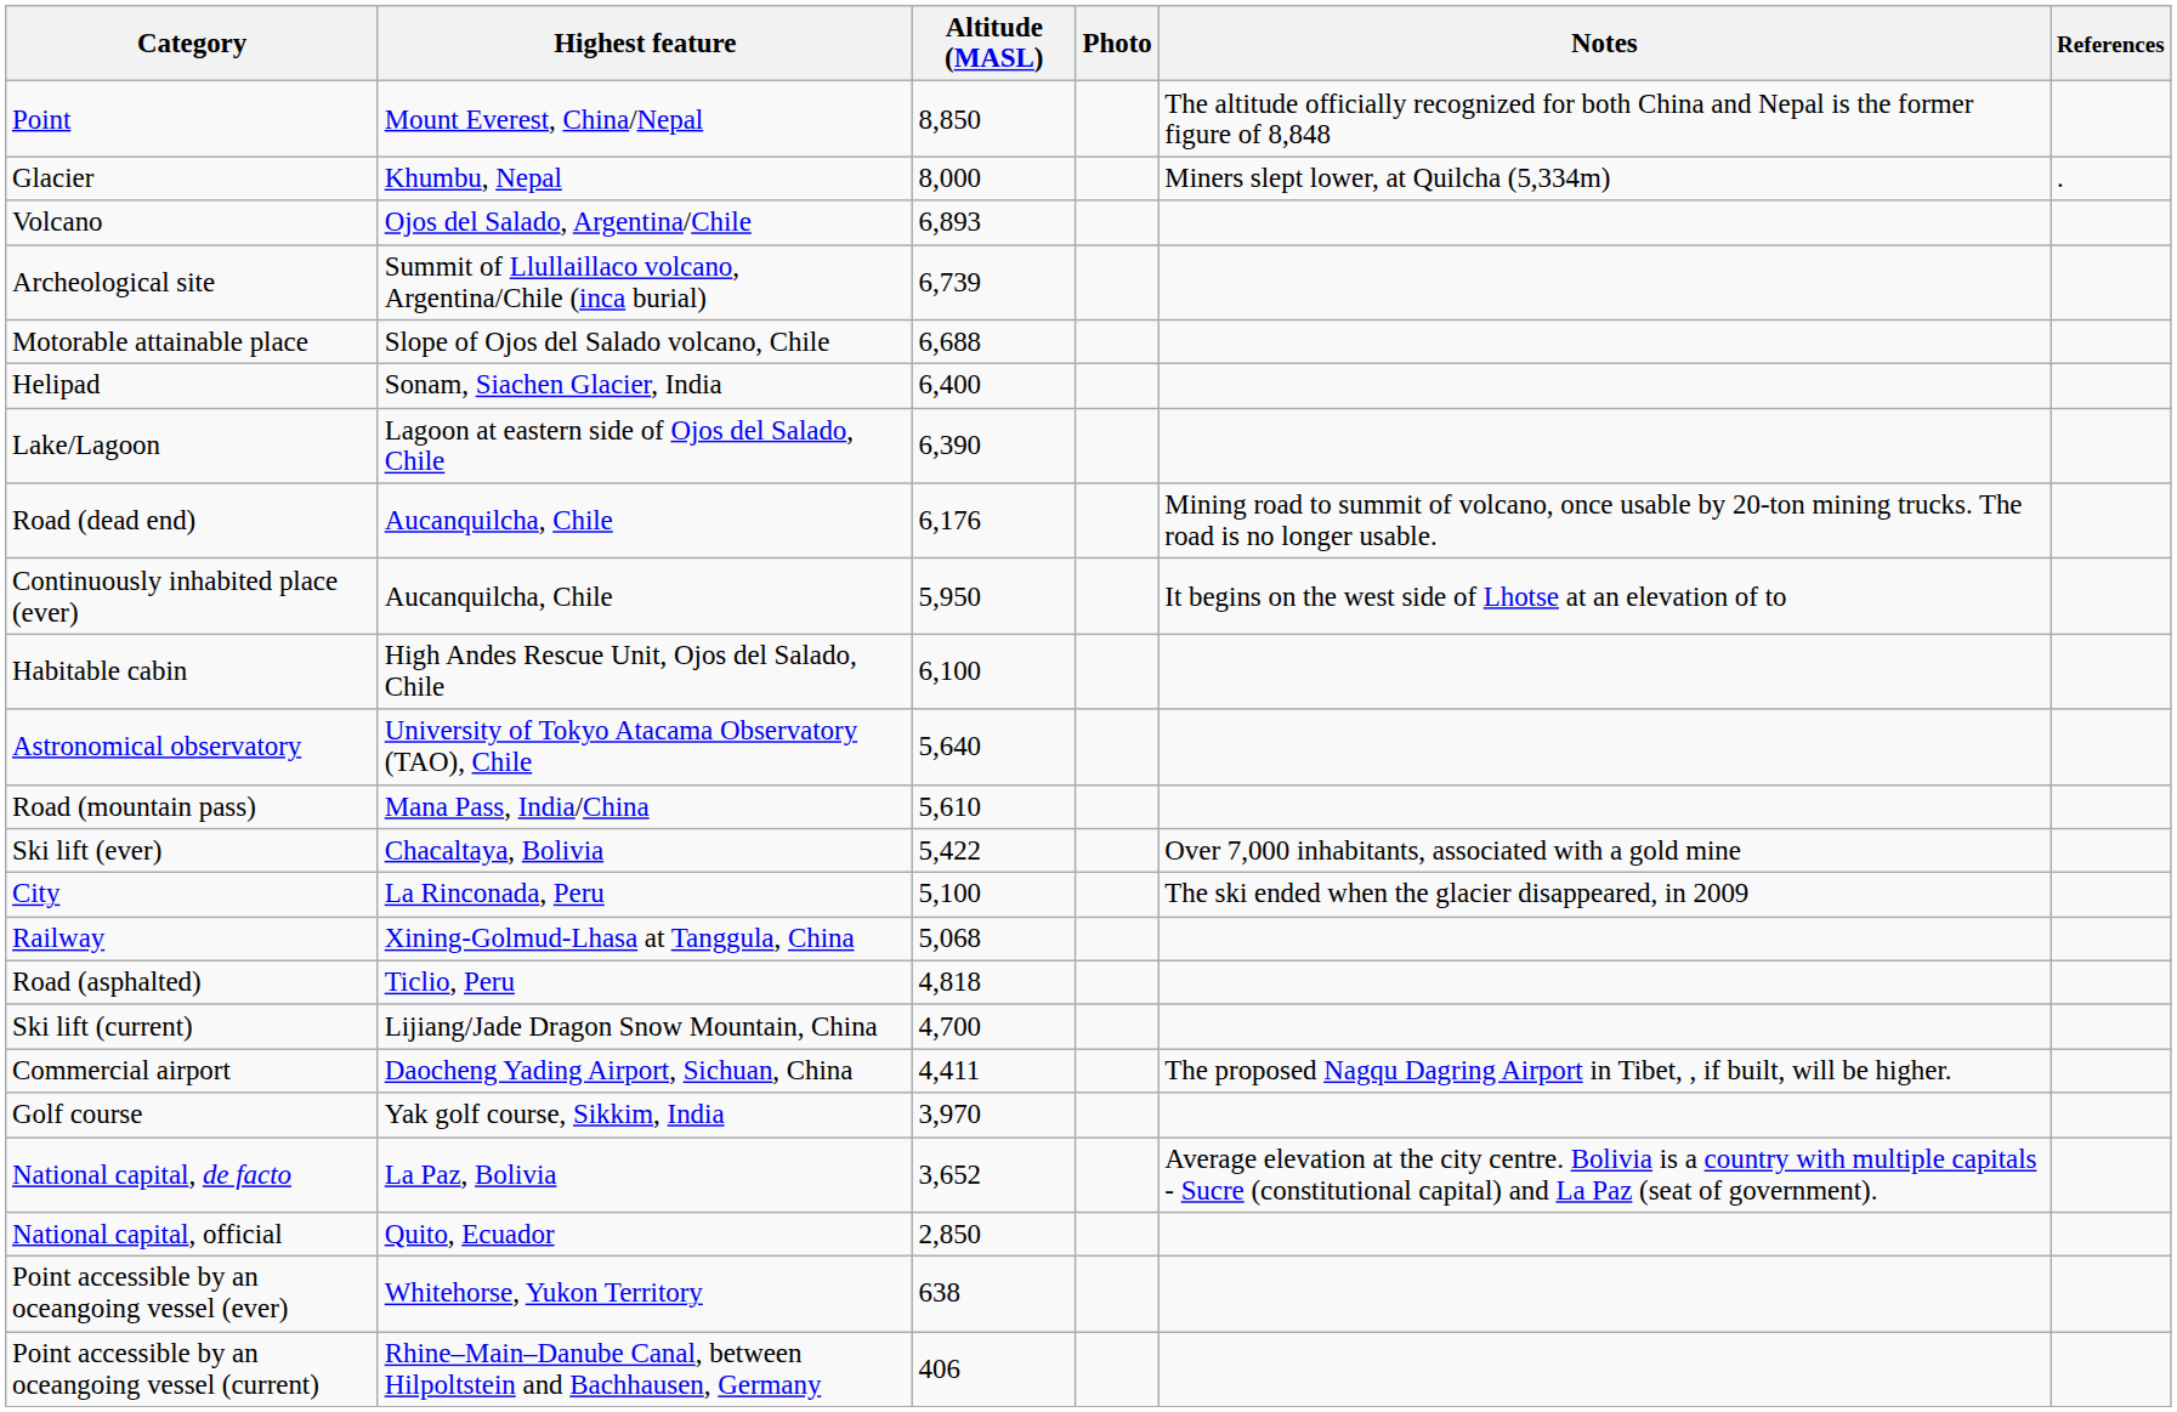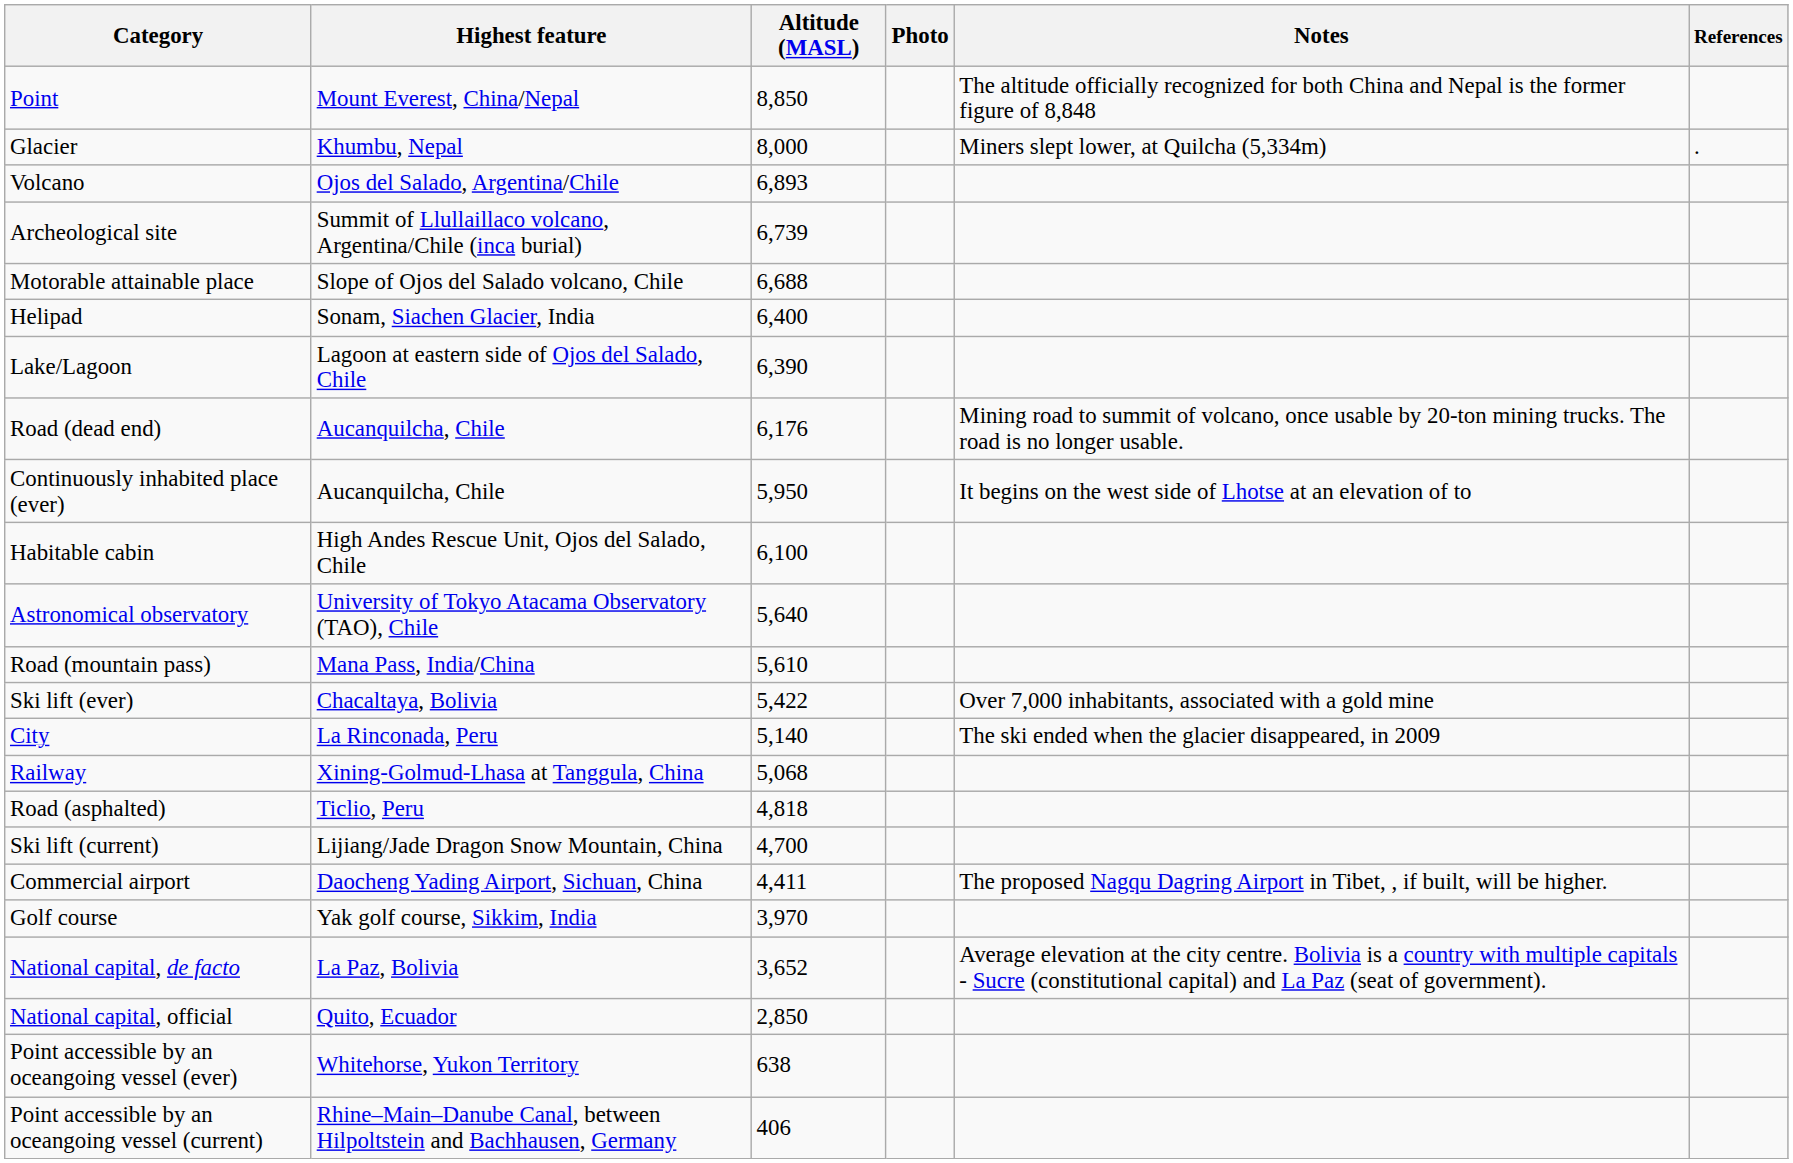 <table class="wikitable sortable">
 <tr>
 <th>Category</th>
 <th>Highest feature</th>
 <th>Altitude (<a href='#'>MASL</a>)</th>
 <th>Photo</th>
 <th>Notes</th>
 <th><small>References</small></th>
 </tr>
 <tr>
 <td><a href='#'>Point</a></td>
 <td><a href='#'>Mount Everest</a>, <a href='#'>China</a>/<a href='#'>Nepal</a></td>
 <td>8,850</td>
 <td></td>
 <td>The altitude officially recognized for both China and Nepal is the former figure of 8,848 </td>
 <td></td>
 </tr>
 <tr>
 <td>Glacier</td>
 <td><a href='#'>Khumbu</a>, <a href='#'>Nepal</a></td>
 <td>8,000</td>
 <td></td>
 <td>Miners slept lower, at Quilcha (5,334m)</td>
 <td>.</td>
 </tr>
 <tr>
 <td>Volcano</td>
 <td><a href='#'>Ojos del Salado</a>, <a href='#'>Argentina</a>/<a href='#'>Chile</a></td>
 <td>6,893</td>
 <td></td>
 <td></td>
 <td></td>
 </tr>
 <tr>
 <td>Archeological site</td>
 <td>Summit of <a href='#'>Llullaillaco volcano</a>, Argentina/Chile (<a href='#'>inca</a> burial)</td>
 <td>6,739</td>
 <td></td>
 <td></td>
 <td></td>
 </tr>
 <tr>
 <td>Motorable attainable place</td>
 <td>Slope of Ojos del Salado volcano, Chile</td>
 <td>6,688</td>
 <td></td>
 <td></td>
 <td></td>
 </tr>
 <tr>
 <td>Helipad</td>
 <td>Sonam, <a href='#'>Siachen Glacier</a>, India</td>
 <td>6,400</td>
 <td></td>
 <td></td>
 <td></td>
 </tr>
 <tr>
 <td>Lake/Lagoon</td>
 <td>Lagoon at eastern side of <a href='#'>Ojos del Salado</a>, <a href='#'>Chile</a></td>
 <td>6,390</td>
 <td></td>
 <td></td>
 <td></td>
 </tr>
 <tr>
 <td>Road (dead end)</td>
 <td><a href='#'>Aucanquilcha</a>, <a href='#'>Chile</a></td>
 <td>6,176</td>
 <td></td>
 <td>Mining road to summit of volcano, once usable by 20-ton mining trucks. The road is no longer usable.</td>
 <td></td>
 </tr>
 <tr>
 <td>Continuously inhabited place (ever)</td>
 <td>Aucanquilcha, Chile</td>
 <td>5,950</td>
 <td></td>
 <td>It begins on the west side of <a href='#'>Lhotse</a> at an elevation of  to </td>
 <td></td>
 </tr>
 <tr>
 <td>Habitable cabin</td>
 <td>High Andes Rescue Unit, Ojos del Salado, Chile</td>
 <td>6,100</td>
 <td></td>
 <td></td>
 <td></td>
 </tr>
 <tr>
 <td><a href='#'>Astronomical observatory</a></td>
 <td><a href='#'>University of Tokyo Atacama Observatory</a> (TAO), <a href='#'>Chile</a></td>
 <td>5,640</td>
 <td></td>
 <td></td>
 <td></td>
 </tr>
 <tr>
 <td>Road (mountain pass)</td>
 <td><a href='#'>Mana Pass</a>, <a href='#'>India</a>/<a href='#'>China</a></td>
 <td>5,610</td>
 <td></td>
 <td></td>
 <td></td>
 </tr>
 <tr>
 <td>Ski lift (ever)</td>
 <td><a href='#'>Chacaltaya</a>, <a href='#'>Bolivia</a></td>
 <td>5,422</td>
 <td></td>
 <td>Over 7,000 inhabitants, associated with a gold mine</td>
 <td></td>
 </tr>
 <tr>
 <td><a href='#'>City</a></td>
 <td><a href='#'>La Rinconada</a>, <a href='#'>Peru</a></td>
-<td>5,100</td>
+<td>5,140</td>
 <td></td>
 <td>The ski ended when the glacier disappeared, in 2009</td>
 <td></td>
 </tr>
 <tr>
 <td><a href='#'>Railway</a></td>
 <td><a href='#'>Xining-Golmud-Lhasa</a> at <a href='#'>Tanggula</a>, <a href='#'>China</a></td>
 <td>5,068</td>
 <td></td>
 <td></td>
 <td></td>
 </tr>
 <tr>
 <td>Road (asphalted)</td>
 <td><a href='#'>Ticlio</a>, <a href='#'>Peru</a></td>
 <td>4,818</td>
 <td></td>
 <td></td>
 <td></td>
 </tr>
 <tr>
 <td>Ski lift (current)</td>
 <td>Lijiang/Jade Dragon Snow Mountain, China</td>
 <td>4,700</td>
 <td></td>
 <td></td>
 <td></td>
 </tr>
 <tr>
 <td>Commercial airport</td>
 <td><a href='#'>Daocheng Yading Airport</a>, <a href='#'>Sichuan</a>, China</td>
 <td>4,411</td>
 <td></td>
 <td>The proposed <a href='#'>Nagqu Dagring Airport</a> in Tibet, , if built, will be higher.</td>
 <td></td>
 </tr>
 <tr>
 <td>Golf course</td>
 <td>Yak golf course, <a href='#'>Sikkim</a>, <a href='#'>India</a></td>
 <td>3,970</td>
 <td></td>
 <td></td>
 <td></td>
 </tr>
 <tr>
 <td><a href='#'>National capital</a>, <em><a href='#'>de facto</a></em></td>
 <td><a href='#'>La Paz</a>, <a href='#'>Bolivia</a></td>
 <td>3,652</td>
 <td></td>
 <td>Average elevation at the city centre. <a href='#'>Bolivia</a> is a <a href='#'>country with multiple capitals</a> - <a href='#'>Sucre</a> (constitutional capital) and <a href='#'>La Paz</a> (seat of government).</td>
 <td></td>
 </tr>
 <tr>
 <td><a href='#'>National capital</a>, official</td>
 <td><a href='#'>Quito</a>, <a href='#'>Ecuador</a></td>
 <td>2,850</td>
 <td></td>
 <td></td>
 <td></td>
 </tr>
 <tr>
 <td>Point accessible by an oceangoing vessel (ever)</td>
 <td><a href='#'>Whitehorse</a>, <a href='#'>Yukon Territory</a></td>
 <td>638</td>
 <td></td>
 <td></td>
 <td></td>
 </tr>
 <tr>
 <td>Point accessible by an oceangoing vessel (current)</td>
 <td><a href='#'>Rhine–Main–Danube Canal</a>, between <a href='#'>Hilpoltstein</a> and <a href='#'>Bachhausen</a>, <a href='#'>Germany</a></td>
 <td>406</td>
 <td></td>
 <td></td>
 <td></td>
 </tr>
 </table>
